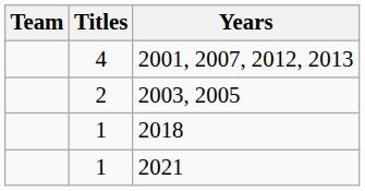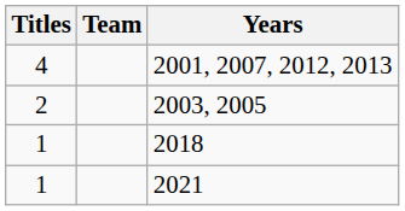 <table class="wikitable sortable" style="text-align:center">
 <tr>
+<th>Titles</th>
 <th>Team</th>
-<th>Titles</th>
 <th>Years</th>
 </tr>
 <tr>
+<td>4</td>
 <td style=><em></em></td>
-<td>4</td>
 <td align=left>2001, 2007, 2012, 2013</td>
 </tr>
 <tr>
+<td>2</td>
 <td style=><em></em></td>
-<td>2</td>
 <td align=left>2003, 2005</td>
 </tr>
 <tr>
+<td>1</td>
 <td style=><em></em></td>
-<td>1</td>
 <td align=left>2018</td>
 </tr>
 <tr>
+<td>1</td>
 <td style=><em></em></td>
-<td>1</td>
 <td align=left>2021</td>
 </tr>
 </table>
